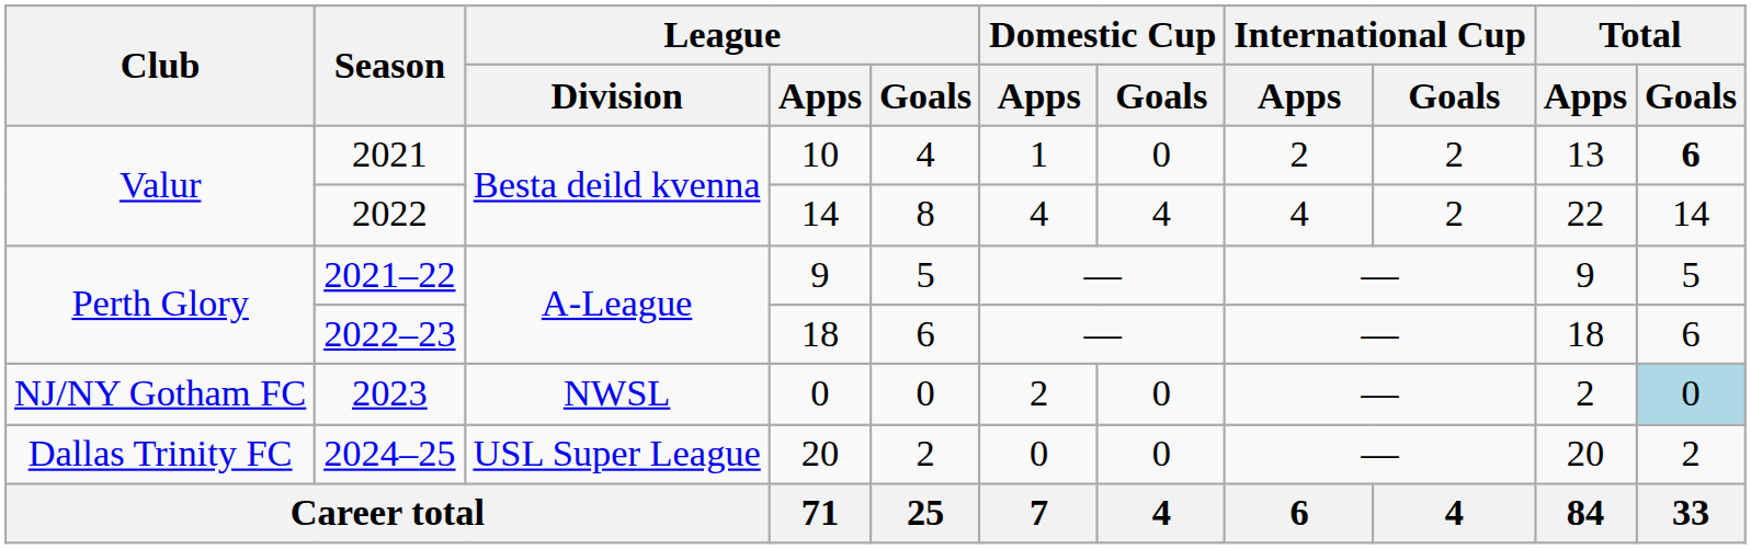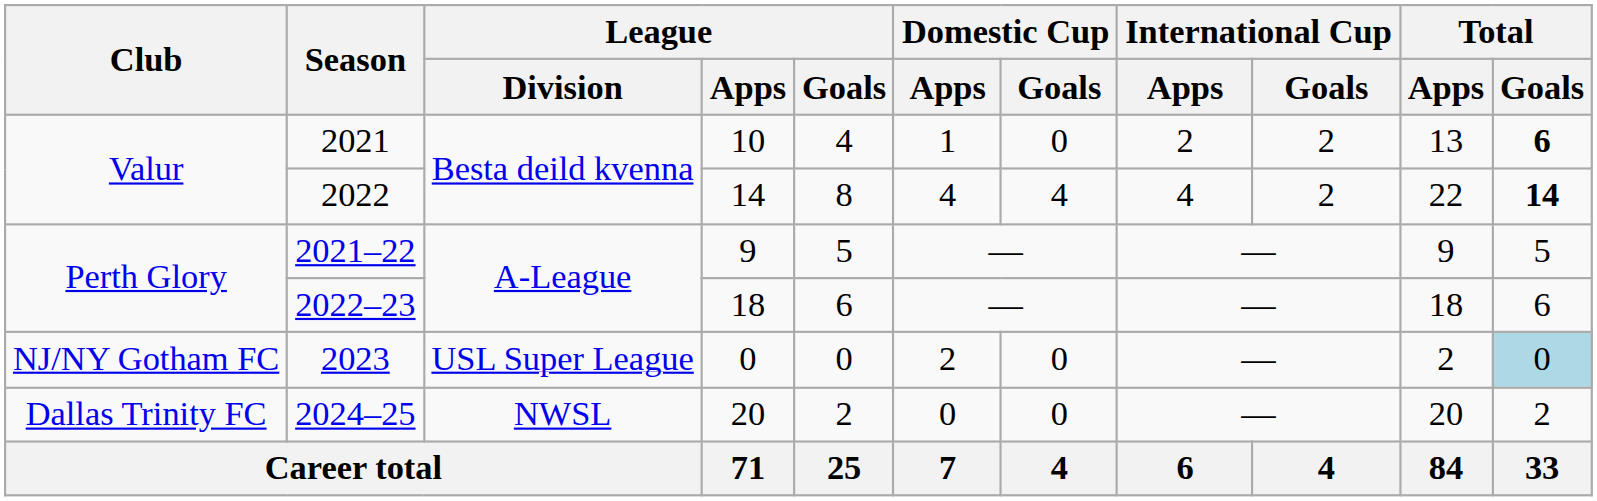 <table class="wikitable" style="text-align: center;">
 <tr>
 <th rowspan="2">Club</th>
 <th rowspan="2">Season</th>
 <th colspan="3">League</th>
 <th colspan="2">Domestic Cup</th>
 <th colspan="2">International Cup</th>
 <th colspan="2">Total</th>
 </tr>
 <tr>
 <th>Division</th>
 <th>Apps</th>
 <th>Goals</th>
 <th>Apps</th>
 <th>Goals</th>
 <th>Apps</th>
 <th>Goals</th>
 <th>Apps</th>
 <th>Goals</th>
 </tr>
 <tr>
 <td rowspan="2"><a href='#'>Valur</a></td>
 <td>2021</td>
 <td rowspan="2"><a href='#'>Besta deild kvenna</a></td>
 <td>10</td>
 <td>4</td>
 <td>1</td>
 <td>0</td>
 <td>2</td>
 <td>2</td>
 <td>13</td>
 <td><strong>6</strong></td>
 </tr>
 <tr>
 <td>2022</td>
 <td>14</td>
 <td>8</td>
 <td>4</td>
 <td>4</td>
 <td>4</td>
 <td>2</td>
 <td>22</td>
-<td>14</td>
+<td><strong>14</strong></td>
 </tr>
 <tr>
 <td rowspan="2"><a href='#'>Perth Glory</a></td>
 <td><a href='#'>2021–22</a></td>
 <td rowspan="2"><a href='#'>A-League</a></td>
 <td>9</td>
 <td>5</td>
 <td colspan="2">—</td>
 <td colspan="2">—</td>
 <td>9</td>
 <td>5</td>
 </tr>
 <tr>
 <td><a href='#'>2022–23</a></td>
 <td>18</td>
 <td>6</td>
 <td colspan="2">—</td>
 <td colspan="2">—</td>
 <td>18</td>
 <td>6</td>
 </tr>
 <tr>
 <td><a href='#'>NJ/NY Gotham FC</a></td>
 <td><a href='#'>2023</a></td>
-<td><a href='#'>NWSL</a></td>
+<td><a href='#'>USL Super League</a></td>
 <td>0</td>
 <td>0</td>
 <td>2</td>
 <td>0</td>
 <td colspan="2">—</td>
 <td>2</td>
 <td style="background: lightblue;">0</td>
 </tr>
 <tr>
 <td><a href='#'>Dallas Trinity FC</a></td>
 <td><a href='#'>2024–25</a></td>
-<td><a href='#'>USL Super League</a></td>
+<td><a href='#'>NWSL</a></td>
 <td>20</td>
 <td>2</td>
 <td>0</td>
 <td>0</td>
 <td colspan="2">—</td>
 <td>20</td>
 <td>2</td>
 </tr>
 <tr>
 <th colspan="3">Career total</th>
 <th>71</th>
 <th>25</th>
 <th>7</th>
 <th>4</th>
 <th>6</th>
 <th>4</th>
 <th>84</th>
 <th>33</th>
 </tr>
 </table>
